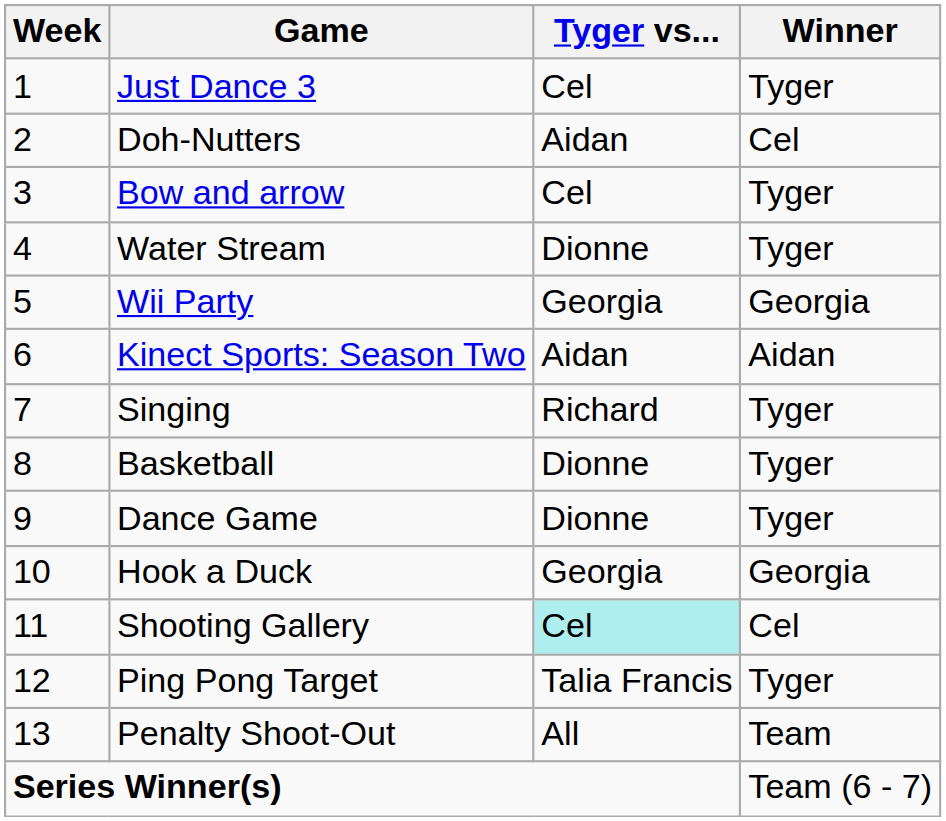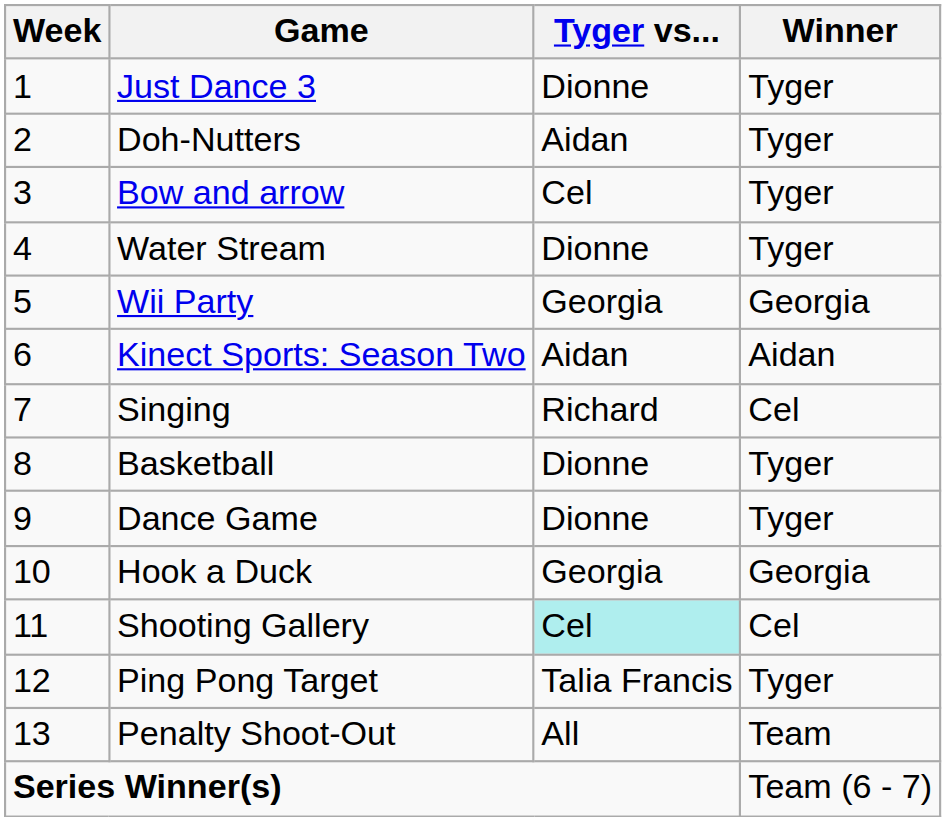 <table class="wikitable plainrowheaders">
 <tr>
 <th>Week</th>
 <th>Game</th>
 <th><a href='#'>Tyger</a> vs...</th>
 <th>Winner</th>
 </tr>
 <tr>
 <td>1</td>
 <td><a href='#'>Just Dance 3</a></td>
-<td>Cel</td>
+<td>Dionne</td>
 <td>Tyger</td>
 </tr>
 <tr>
 <td>2</td>
 <td>Doh-Nutters</td>
 <td>Aidan</td>
-<td>Cel</td>
+<td>Tyger</td>
 </tr>
 <tr>
 <td>3</td>
 <td><a href='#'>Bow and arrow</a></td>
 <td>Cel</td>
 <td>Tyger</td>
 </tr>
 <tr>
 <td>4</td>
 <td>Water Stream</td>
 <td>Dionne</td>
 <td>Tyger</td>
 </tr>
 <tr>
 <td>5</td>
 <td><a href='#'>Wii Party</a></td>
 <td>Georgia</td>
 <td>Georgia</td>
 </tr>
 <tr>
 <td>6</td>
 <td><a href='#'>Kinect Sports: Season Two</a></td>
 <td>Aidan</td>
 <td>Aidan</td>
 </tr>
 <tr>
 <td>7</td>
 <td>Singing</td>
 <td>Richard</td>
-<td>Tyger</td>
+<td>Cel</td>
 </tr>
 <tr>
 <td>8</td>
 <td>Basketball</td>
 <td>Dionne</td>
 <td>Tyger</td>
 </tr>
 <tr>
 <td>9</td>
 <td>Dance Game</td>
 <td>Dionne</td>
 <td>Tyger</td>
 </tr>
 <tr>
 <td>10</td>
 <td>Hook a Duck</td>
 <td>Georgia</td>
 <td>Georgia</td>
 </tr>
 <tr>
 <td>11</td>
 <td>Shooting Gallery</td>
 <td style="background: paleturquoise;">Cel</td>
 <td>Cel</td>
 </tr>
 <tr>
 <td>12</td>
 <td>Ping Pong Target</td>
 <td>Talia Francis</td>
 <td>Tyger</td>
 </tr>
 <tr>
 <td>13</td>
 <td>Penalty Shoot-Out</td>
 <td>All</td>
 <td>Team</td>
 </tr>
 <tr>
 <td colspan="3"><strong>Series Winner(s)</strong></td>
 <td>Team (6 - 7)</td>
 </tr>
 </table>
